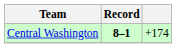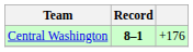 <table class="wikitable sortable collapsible plainrowheaders" style="font-size:90%;">
 <tr>
 <th scope=col>Team</th>
 <th scope=col>Record</th>
 <th scope=col></th>
 </tr>
 <tr bgcolor=ccffcc>
 <td> <a href='#'>Central Washington</a></td>
 <td align=center><strong>8–1</strong></td>
-<td align=center>+174</td>
+<td align=center>+176</td>
 </tr>
 <tr>
 </tr>
 </table>
